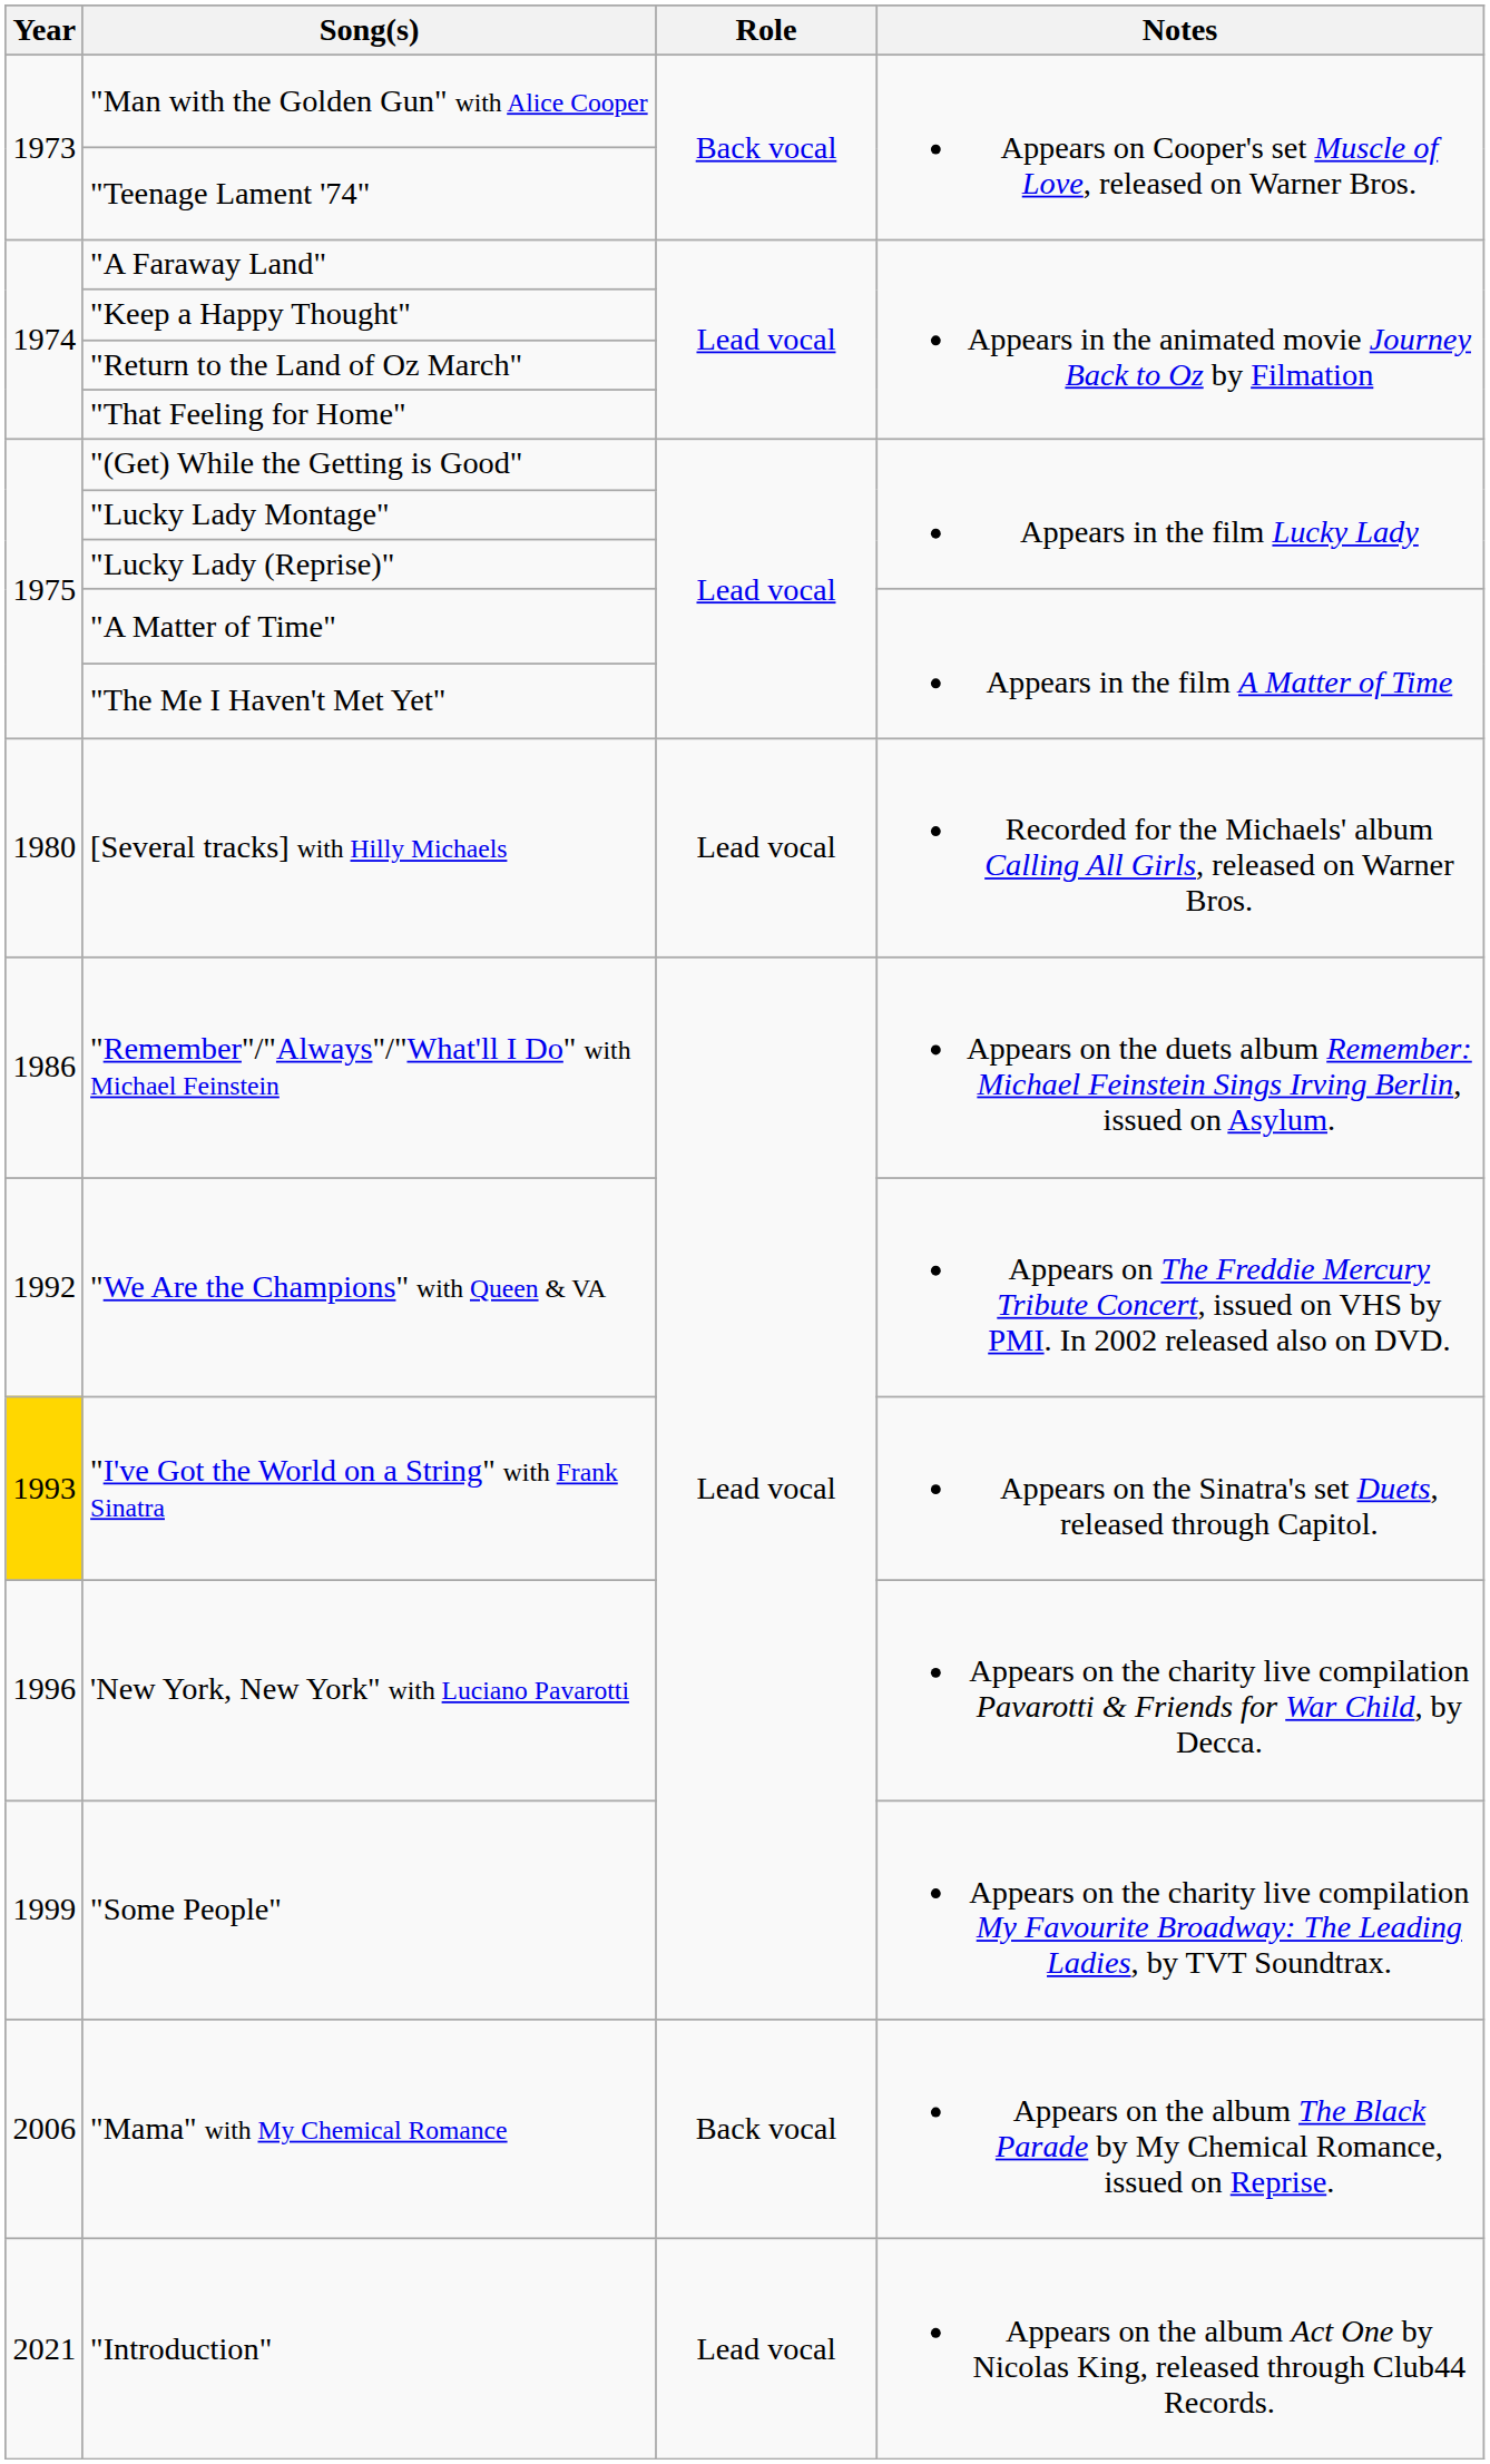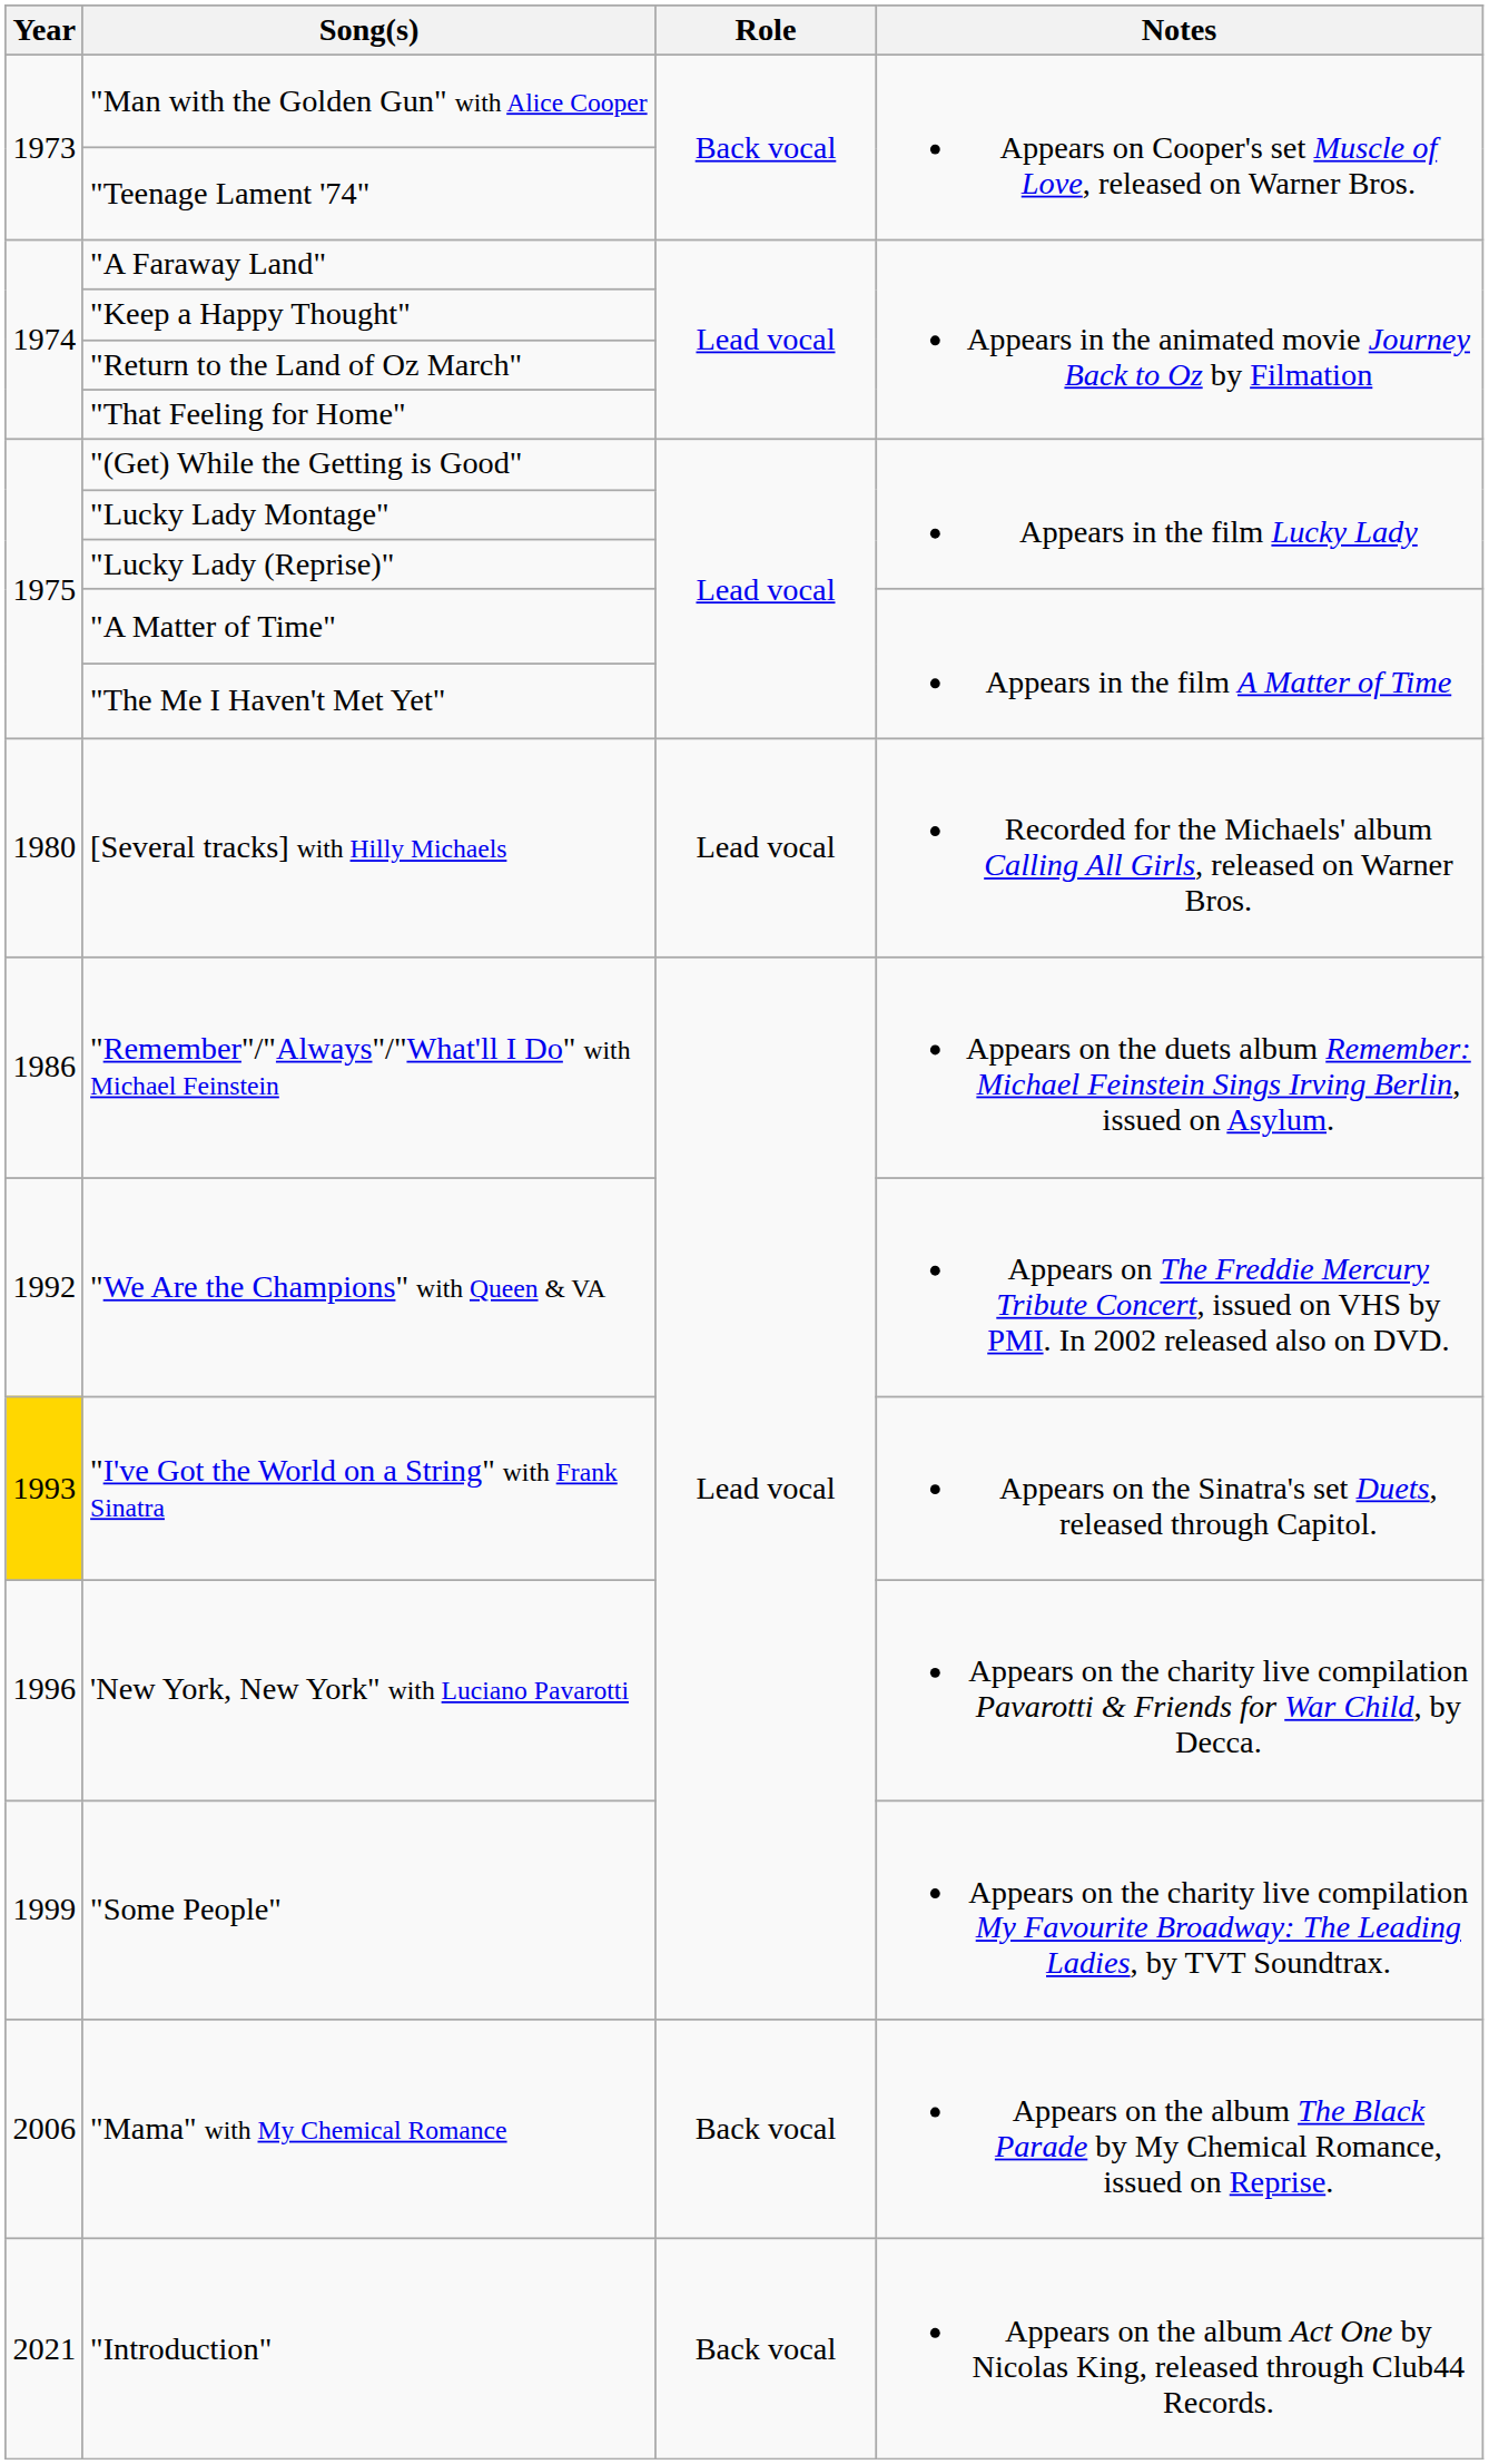 <table class="wikitable" style="text-align:center;">
 <tr>
 <th style="width:30px;">Year</th>
 <th style="width:283px;">Song(s)</th>
 <th style="width:105px;">Role</th>
 <th style="width:300px;">Notes</th>
 </tr>
 <tr>
 <td rowspan="2">1973</td>
 <td align="left">"Man with the Golden Gun" <small>with <a href='#'>Alice Cooper</a></small></td>
 <td rowspan="2"><a href='#'>Back vocal</a></td>
 <td rowspan="2"><br><ul><li>Appears on Cooper's set <em><a href='#'>Muscle of Love</a></em>, released on Warner Bros.</li></ul></td>
 </tr>
 <tr>
 <td align="left">"Teenage Lament '74"</td>
 </tr>
 <tr>
 <td rowspan="4">1974</td>
 <td align="left">"A Faraway Land"</td>
 <td rowspan="4"><a href='#'>Lead vocal</a></td>
 <td rowspan="4"><br><ul><li>Appears in the animated movie <em><a href='#'>Journey Back to Oz</a></em> by <a href='#'>Filmation</a></li></ul></td>
 </tr>
 <tr>
 <td align="left">"Keep a Happy Thought"</td>
 </tr>
 <tr>
 <td align="left">"Return to the Land of Oz March"</td>
 </tr>
 <tr>
 <td align="left">"That Feeling for Home"</td>
 </tr>
 <tr>
 <td rowspan="5">1975</td>
 <td align="left">"(Get) While the Getting is Good"</td>
 <td rowspan="5"><a href='#'>Lead vocal</a></td>
 <td rowspan="3"><br><ul><li>Appears in the film <em><a href='#'>Lucky Lady</a></em></li></ul></td>
 </tr>
 <tr>
 <td align="left">"Lucky Lady Montage"</td>
 </tr>
 <tr>
 <td align="left">"Lucky Lady (Reprise)"</td>
 </tr>
 <tr>
 <td align="left">"A Matter of Time"</td>
 <td rowspan="2"><br><ul><li>Appears in the film <em><a href='#'>A Matter of Time</a></em></li></ul></td>
 </tr>
 <tr>
 <td align="left">"The Me I Haven't Met Yet"</td>
 </tr>
 <tr>
 <td>1980</td>
 <td align="left">[Several tracks] <small>with <a href='#'>Hilly Michaels</a></small></td>
 <td>Lead vocal</td>
 <td><br><ul><li>Recorded for the Michaels' album <em><a href='#'>Calling All Girls</a></em>, released on Warner Bros.</li></ul></td>
 </tr>
 <tr>
 <td>1986</td>
 <td align="left">"<a href='#'>Remember</a>"/"<a href='#'>Always</a>"/"<a href='#'>What'll I Do</a>" <small>with <a href='#'>Michael Feinstein</a></small></td>
 <td rowspan="5">Lead vocal</td>
 <td><br><ul><li>Appears on the duets album <em><a href='#'>Remember: Michael Feinstein Sings Irving Berlin</a></em>, issued on <a href='#'>Asylum</a>.</li></ul></td>
 </tr>
 <tr>
 <td>1992</td>
 <td align="left">"<a href='#'>We Are the Champions</a>" <small>with <a href='#'>Queen</a> & VA</small></td>
 <td><br><ul><li>Appears on <em><a href='#'>The Freddie Mercury Tribute Concert</a></em>, issued on VHS by <a href='#'>PMI</a>. In 2002 released also on DVD.</li></ul></td>
 </tr>
 <tr>
 <td style="background: gold;">1993</td>
 <td align="left">"<a href='#'>I've Got the World on a String</a>" <small>with <a href='#'>Frank Sinatra</a></small></td>
 <td><br><ul><li>Appears on the Sinatra's set <em><a href='#'>Duets</a></em>, released through Capitol.</li></ul></td>
 </tr>
 <tr>
 <td>1996</td>
 <td align="left">'New York, New York" <small>with <a href='#'>Luciano Pavarotti</a></small></td>
 <td><br><ul><li>Appears on the charity live compilation <em>Pavarotti & Friends for <a href='#'>War Child</a></em>, by Decca.</li></ul></td>
 </tr>
 <tr>
 <td>1999</td>
 <td align="left">"Some People"</td>
 <td><br><ul><li>Appears on the charity live compilation <em><a href='#'>My Favourite Broadway: The Leading Ladies</a></em>, by TVT Soundtrax.</li></ul></td>
 </tr>
 <tr>
 <td>2006</td>
 <td align="left">"Mama" <small>with <a href='#'>My Chemical Romance</a></small></td>
 <td>Back vocal</td>
 <td><br><ul><li>Appears on the album <em><a href='#'>The Black Parade</a></em> by My Chemical Romance, issued on <a href='#'>Reprise</a>.</li></ul></td>
 </tr>
 <tr>
 <td>2021</td>
 <td align="left">"Introduction"</td>
-<td>Lead vocal</td>
+<td>Back vocal</td>
 <td><br><ul><li>Appears on the album <em>Act One</em> by Nicolas King, released through Club44 Records.</li></ul></td>
 </tr>
 </table>
